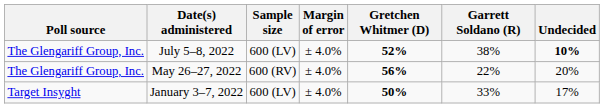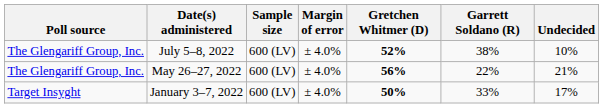 <table class="wikitable" style="font-size:90%;text-align:center;">
 <tr valign=bottom>
 <th>Poll source</th>
 <th>Date(s)<br>administered</th>
 <th>Sample<br>size</th>
 <th>Margin<br>of error</th>
 <th style="width:100px;">Gretchen<br>Whitmer (D)</th>
 <th style="width:100px;">Garrett<br>Soldano (R)</th>
 <th>Undecided</th>
 </tr>
 <tr>
 <td style="text-align:left;"><a href='#'>The Glengariff Group, Inc.</a></td>
 <td>July 5–8, 2022</td>
 <td>600 (LV)</td>
 <td>± 4.0%</td>
 <td><strong>52%</strong></td>
 <td>38%</td>
-<td><strong>10%</strong></td>
+<td>10%</td>
 </tr>
 <tr>
 <td style="text-align:left;"><a href='#'>The Glengariff Group, Inc.</a></td>
 <td>May 26–27, 2022</td>
-<td>600 (RV)</td>
+<td>600 (LV)</td>
 <td>± 4.0%</td>
 <td><strong>56%</strong></td>
 <td>22%</td>
-<td>20%</td>
+<td>21%</td>
 </tr>
 <tr>
 <td style="text-align:left;"><a href='#'>Target Insyght</a></td>
 <td>January 3–7, 2022</td>
 <td>600 (LV)</td>
 <td>± 4.0%</td>
 <td><strong>50%</strong></td>
 <td>33%</td>
 <td>17%</td>
 </tr>
 </table>
